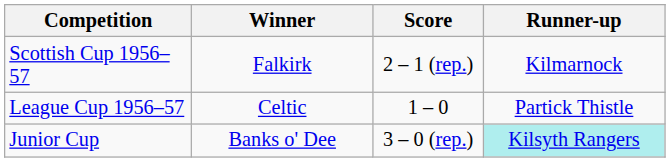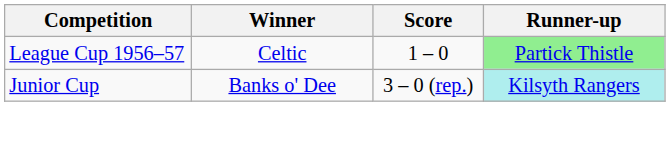 <table class="wikitable" style="text-align: center;">
 <tr>
 <th width=140>Competition</th>
 <th width=135>Winner</th>
 <th width=80>Score</th>
 <th width=135>Runner-up</th>
 </tr>
 <tr>
-<td align=left><a href='#'>Scottish Cup 1956–57</a></td>
-<td><a href='#'>Falkirk</a></td>
-<td align=center>2 – 1 (<a href='#'>rep.</a>)</td>
-<td><a href='#'>Kilmarnock</a></td>
-</tr>
-<tr>
 <td align=left><a href='#'>League Cup 1956–57</a></td>
 <td><a href='#'>Celtic</a></td>
 <td align=center>1 – 0</td>
-<td><a href='#'>Partick Thistle</a></td>
+<td style="background: lightgreen;"><a href='#'>Partick Thistle</a></td>
 </tr>
 <tr>
 <td align=left><a href='#'>Junior Cup</a></td>
 <td><a href='#'>Banks o' Dee</a></td>
 <td align=center>3 – 0 (<a href='#'>rep.</a>)</td>
 <td style="background: paleturquoise;"><a href='#'>Kilsyth Rangers</a></td>
 </tr>
 </table>
